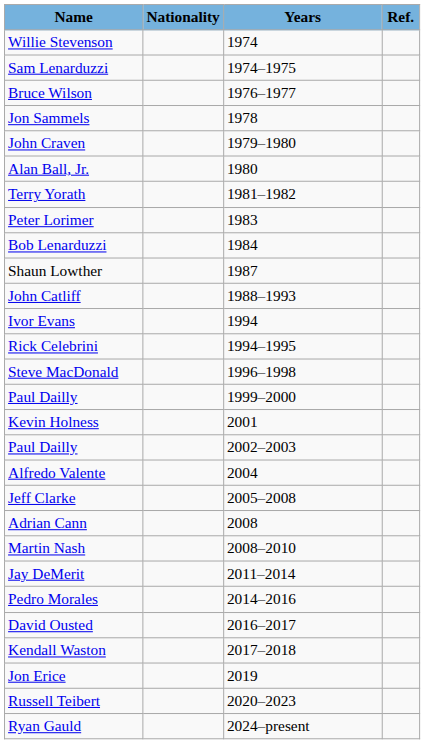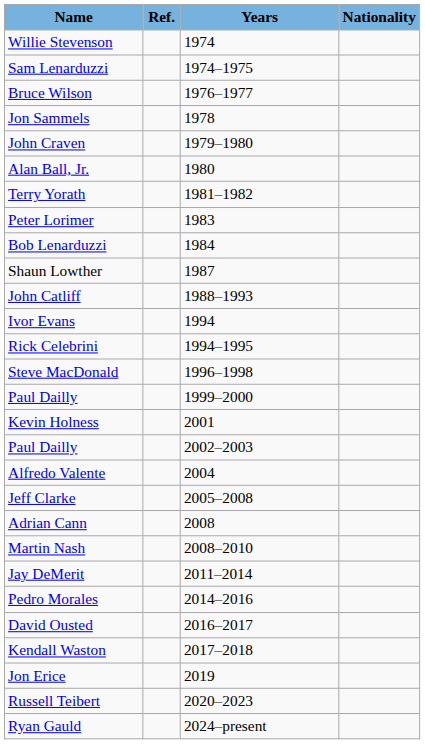 <table class="wikitable" style="text-align:left; font-size:95%;">
 <tr>
 <th style="background:#75b2dd; width:130px;"><span>Name</span></th>
+<th style="background:#75b2dd; width:30px;"><span>Ref.</span></th>
+<th style="background:#75b2dd; width:150px;"><span>Years</span></th>
 <th style="background:#75b2dd; width:60px;"><span>Nationality</span></th>
-<th style="background:#75b2dd; width:150px;"><span>Years</span></th>
-<th style="background:#75b2dd; width:30px;"><span>Ref.</span></th>
 </tr>
 <tr>
 <td><a href='#'>Willie Stevenson</a></td>
 <td></td>
 <td>1974</td>
 <td></td>
 </tr>
 <tr>
 <td><a href='#'>Sam Lenarduzzi</a></td>
 <td></td>
 <td>1974–1975</td>
 <td></td>
 </tr>
 <tr>
 <td><a href='#'>Bruce Wilson</a></td>
 <td></td>
 <td>1976–1977</td>
 <td></td>
 </tr>
 <tr>
 <td><a href='#'>Jon Sammels</a></td>
 <td></td>
 <td>1978</td>
 <td></td>
 </tr>
 <tr>
 <td><a href='#'>John Craven</a></td>
 <td></td>
 <td>1979–1980</td>
 <td></td>
 </tr>
 <tr>
 <td><a href='#'>Alan Ball, Jr.</a></td>
 <td></td>
 <td>1980</td>
 <td></td>
 </tr>
 <tr>
 <td><a href='#'>Terry Yorath</a></td>
 <td></td>
 <td>1981–1982</td>
 <td></td>
 </tr>
 <tr>
 <td><a href='#'>Peter Lorimer</a></td>
 <td></td>
 <td>1983</td>
 <td></td>
 </tr>
 <tr>
 <td><a href='#'>Bob Lenarduzzi</a></td>
 <td></td>
 <td>1984</td>
 <td></td>
 </tr>
 <tr>
 <td>Shaun Lowther</td>
 <td></td>
 <td>1987</td>
 <td></td>
 </tr>
 <tr>
 <td><a href='#'>John Catliff</a></td>
 <td></td>
 <td>1988–1993</td>
 <td></td>
 </tr>
 <tr>
 <td><a href='#'>Ivor Evans</a></td>
 <td></td>
 <td>1994</td>
 <td></td>
 </tr>
 <tr>
 <td><a href='#'>Rick Celebrini</a></td>
 <td></td>
 <td>1994–1995</td>
 <td></td>
 </tr>
 <tr>
 <td><a href='#'>Steve MacDonald</a></td>
 <td></td>
 <td>1996–1998</td>
 <td></td>
 </tr>
 <tr>
 <td><a href='#'>Paul Dailly</a></td>
 <td></td>
 <td>1999–2000</td>
 <td></td>
 </tr>
 <tr>
 <td><a href='#'>Kevin Holness</a></td>
 <td></td>
 <td>2001</td>
 <td></td>
 </tr>
 <tr>
 <td><a href='#'>Paul Dailly</a></td>
 <td></td>
 <td>2002–2003</td>
 <td></td>
 </tr>
 <tr>
 <td><a href='#'>Alfredo Valente</a></td>
 <td></td>
 <td>2004</td>
 <td></td>
 </tr>
 <tr>
 <td><a href='#'>Jeff Clarke</a></td>
 <td></td>
 <td>2005–2008</td>
 <td></td>
 </tr>
 <tr>
 <td><a href='#'>Adrian Cann</a></td>
 <td></td>
 <td>2008</td>
 <td></td>
 </tr>
 <tr>
 <td><a href='#'>Martin Nash</a></td>
 <td></td>
 <td>2008–2010</td>
 <td></td>
 </tr>
 <tr>
 <td><a href='#'>Jay DeMerit</a></td>
 <td></td>
 <td>2011–2014</td>
 <td></td>
 </tr>
 <tr>
 <td><a href='#'>Pedro Morales</a></td>
 <td></td>
 <td>2014–2016</td>
 <td></td>
 </tr>
 <tr>
 <td><a href='#'>David Ousted</a></td>
 <td></td>
 <td>2016–2017</td>
 <td></td>
 </tr>
 <tr>
 <td><a href='#'>Kendall Waston</a></td>
 <td></td>
 <td>2017–2018</td>
 <td></td>
 </tr>
 <tr>
 <td><a href='#'>Jon Erice</a></td>
 <td></td>
 <td>2019</td>
 <td></td>
 </tr>
 <tr>
 <td><a href='#'>Russell Teibert</a></td>
 <td></td>
 <td>2020–2023</td>
 <td></td>
 </tr>
 <tr>
 <td><a href='#'>Ryan Gauld</a></td>
 <td></td>
 <td>2024–present</td>
 <td></td>
 </tr>
 </table>
